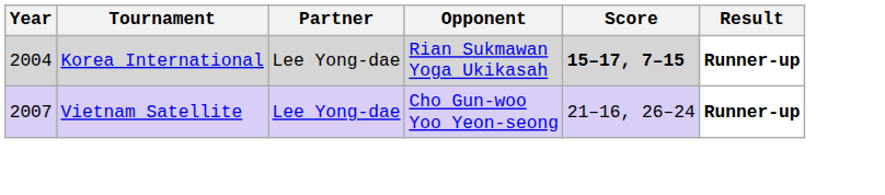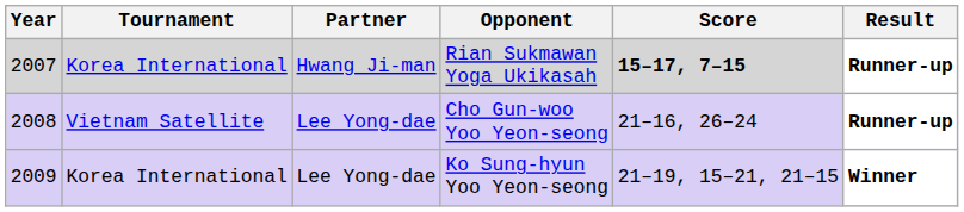 <table class="sortable wikitable" style="font-size: 90%;">
 <tr>
 <th>Year</th>
 <th>Tournament</th>
 <th>Partner</th>
 <th>Opponent</th>
 <th>Score</th>
 <th>Result</th>
 </tr>
 <tr style="background:#D5D5D5">
-<td align="center">2004</td>
+<td align="center">2007</td>
 <td align="left"><a href='#'>Korea International</a></td>
-<td align="left"> Lee Yong-dae</td>
+<td align="left"> <a href='#'>Hwang Ji-man</a></td>
 <td align="left"> <a href='#'>Rian Sukmawan</a> <br>  <a href='#'>Yoga Ukikasah</a></td>
 <td align="left"><strong>15–17, 7–15</strong></td>
 <td style="text-align:left; background:white"> <strong>Runner-up</strong></td>
 </tr>
 <tr style="background:#D8CEF6">
-<td align="center">2007</td>
+<td align="center">2008</td>
 <td align="left"><a href='#'>Vietnam Satellite</a></td>
 <td align="left"> <a href='#'>Lee Yong-dae</a></td>
 <td align="left"> <a href='#'>Cho Gun-woo</a> <br>  <a href='#'>Yoo Yeon-seong</a></td>
 <td align="left">21–16, 26–24</td>
 <td style="text-align:left; background:white"> <strong>Runner-up</strong></td>
 </tr>
+<tr style="background:#D8CEF6">
+<td align="center">2009</td>
+<td align="left">Korea International</td>
+<td align="left"> Lee Yong-dae</td>
+<td align="left"> <a href='#'>Ko Sung-hyun</a> <br>  Yoo Yeon-seong</td>
+<td align="left">21–19, 15–21, 21–15</td>
+<td style="text-align:left; background:white"> <strong>Winner</strong></td>
+</tr>
 </table>
